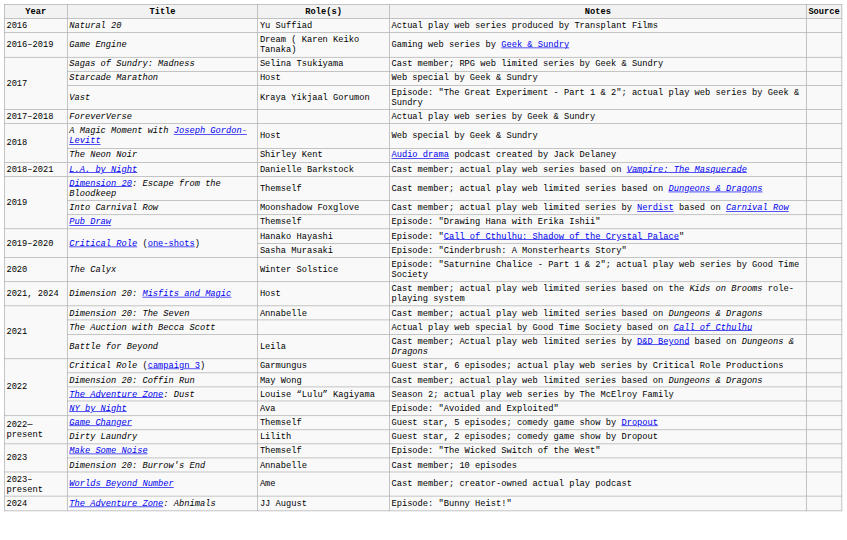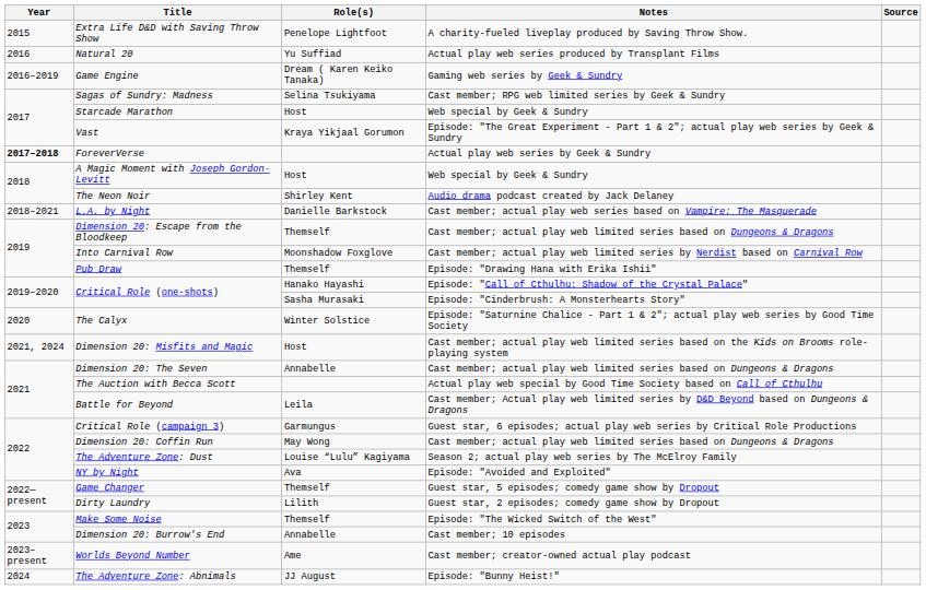 <table class="wikitable sortable">
 <tr>
 <th>Year</th>
 <th>Title</th>
 <th>Role(s)</th>
 <th>Notes</th>
 <th>Source</th>
+</tr>
+<tr>
+<td>2015</td>
+<td><em>Extra Life D&D with Saving Throw Show</em></td>
+<td>Penelope Lightfoot</td>
+<td>A charity-fueled liveplay produced by Saving Throw Show.</td>
+<td></td>
 </tr>
 <tr>
 <td>2016</td>
 <td><em>Natural 20</em></td>
 <td>Yu Suffiad</td>
 <td>Actual play web series produced by Transplant Films</td>
 <td></td>
 </tr>
 <tr>
 <td>2016–2019</td>
 <td><em>Game Engine</em></td>
 <td>Dream ( Karen Keiko Tanaka)</td>
 <td>Gaming web series by <a href='#'>Geek & Sundry</a></td>
 <td></td>
 </tr>
 <tr>
 <td rowspan="3">2017</td>
 <td><em>Sagas of Sundry: Madness</em></td>
 <td>Selina Tsukiyama</td>
 <td>Cast member; RPG web limited series by Geek & Sundry</td>
 <td></td>
 </tr>
 <tr>
 <td><em>Starcade Marathon</em></td>
 <td>Host</td>
 <td>Web special by Geek & Sundry</td>
 <td></td>
 </tr>
 <tr>
 <td><em>Vast</em></td>
 <td>Kraya Yikjaal Gorumon</td>
 <td>Episode: "The Great Experiment - Part 1 & 2"; actual play web series by Geek & Sundry</td>
 <td></td>
 </tr>
 <tr>
-<td>2017–2018</td>
+<td><strong>2017–2018</strong></td>
 <td><em>ForeverVerse</em></td>
 <td></td>
 <td>Actual play web series by Geek & Sundry</td>
 <td></td>
 </tr>
 <tr>
 <td rowspan="2">2018</td>
 <td><em>A Magic Moment with <a href='#'>Joseph Gordon-Levitt</a></em></td>
 <td>Host</td>
 <td>Web special by Geek & Sundry</td>
 <td></td>
 </tr>
 <tr>
 <td><em>The Neon Noir</em></td>
 <td>Shirley Kent</td>
 <td><a href='#'>Audio drama</a> podcast created by Jack Delaney</td>
 <td></td>
 </tr>
 <tr>
 <td>2018–2021</td>
 <td><em><a href='#'>L.A. by Night</a></em></td>
 <td>Danielle Barkstock</td>
 <td>Cast member; actual play web series based on <em><a href='#'>Vampire: The Masquerade</a></em></td>
 <td></td>
 </tr>
 <tr>
 <td rowspan="3">2019</td>
 <td><em><a href='#'>Dimension 20</a>: Escape from the Bloodkeep</em></td>
 <td>Themself</td>
 <td>Cast member; actual play web limited series based on <em><a href='#'>Dungeons & Dragons</a></em></td>
 <td></td>
 </tr>
 <tr>
 <td><em>Into Carnival Row</em></td>
 <td>Moonshadow Foxglove</td>
 <td>Cast member; actual play web limited series by <a href='#'>Nerdist</a> based on <em><a href='#'>Carnival Row</a></em></td>
 <td></td>
 </tr>
 <tr>
 <td><em><a href='#'>Pub Draw</a></em></td>
 <td>Themself</td>
 <td>Episode: "Drawing Hana with Erika Ishii"</td>
 <td></td>
 </tr>
 <tr>
 <td rowspan="2">2019–2020</td>
 <td rowspan="2"><em><a href='#'>Critical Role</a></em> (<a href='#'>one-shots</a>)</td>
 <td>Hanako Hayashi</td>
 <td>Episode: "<a href='#'>Call of Cthulhu: Shadow of the Crystal Palace</a>"</td>
 <td></td>
 </tr>
 <tr>
 <td>Sasha Murasaki</td>
 <td>Episode: "Cinderbrush: A Monsterhearts Story"</td>
 <td></td>
 </tr>
 <tr>
 <td>2020</td>
 <td><em>The Calyx</em></td>
 <td>Winter Solstice</td>
 <td>Episode: "Saturnine Chalice - Part 1 & 2"; actual play web series by Good Time Society</td>
 <td></td>
 </tr>
 <tr>
 <td>2021, 2024</td>
 <td><em>Dimension 20: <a href='#'>Misfits and Magic</a></em></td>
 <td>Host</td>
 <td>Cast member; actual play web limited series based on the <em>Kids on Brooms</em> role-playing system</td>
 <td></td>
 </tr>
 <tr>
 <td rowspan="3">2021</td>
 <td><em>Dimension 20: The Seven</em></td>
 <td>Annabelle</td>
 <td>Cast member; actual play web limited series based on <em>Dungeons & Dragons</em></td>
 <td></td>
 </tr>
 <tr>
 <td><em>The Auction with Becca Scott</em></td>
 <td></td>
 <td>Actual play web special by Good Time Society based on <em><a href='#'>Call of Cthulhu</a></em></td>
 <td></td>
 </tr>
 <tr>
 <td><em>Battle for Beyond</em></td>
 <td>Leila</td>
 <td>Cast member; Actual play web limited series by <a href='#'>D&D Beyond</a> based on <em>Dungeons & Dragons</em></td>
 <td></td>
 </tr>
 <tr>
 <td rowspan="4">2022</td>
 <td><em>Critical Role</em> (<a href='#'>campaign 3</a>)</td>
 <td>Garmungus</td>
 <td>Guest star, 6 episodes; actual play web series by Critical Role Productions</td>
 <td></td>
 </tr>
 <tr>
 <td><em>Dimension 20: Coffin Run</em></td>
 <td>May Wong</td>
 <td>Cast member; actual play web limited series based on <em>Dungeons & Dragons</em></td>
 <td></td>
 </tr>
 <tr>
 <td><em><a href='#'>The Adventure Zone</a>: Dust</em></td>
 <td>Louise “Lulu” Kagiyama</td>
 <td>Season 2; actual play web series by The McElroy Family</td>
 <td></td>
 </tr>
 <tr>
 <td><em><a href='#'>NY by Night</a></em></td>
 <td>Ava</td>
 <td>Episode: "Avoided and Exploited"</td>
 <td></td>
 </tr>
 <tr>
 <td rowspan="2">2022—present</td>
 <td><em><a href='#'>Game Changer</a></em></td>
 <td>Themself</td>
 <td>Guest star, 5 episodes; comedy game show by <a href='#'>Dropout</a></td>
 <td></td>
 </tr>
 <tr>
 <td><em>Dirty Laundry</em></td>
 <td>Lilith</td>
 <td>Guest star, 2 episodes; comedy game show by Dropout</td>
 <td></td>
 </tr>
 <tr>
 <td rowspan="2">2023</td>
 <td><em><a href='#'>Make Some Noise</a></em></td>
 <td>Themself</td>
 <td>Episode: "The Wicked Switch of the West"</td>
 <td></td>
 </tr>
 <tr>
 <td><em>Dimension 20: Burrow's End</em></td>
 <td>Annabelle</td>
 <td>Cast member; 10 episodes</td>
 <td></td>
 </tr>
 <tr>
 <td>2023–present</td>
 <td><em><a href='#'>Worlds Beyond Number</a></em></td>
 <td>Ame</td>
 <td>Cast member; creator-owned actual play podcast</td>
 <td></td>
 </tr>
 <tr>
 <td>2024</td>
 <td><em><a href='#'>The Adventure Zone</a>: Abnimals</em></td>
 <td>JJ August</td>
 <td>Episode: "Bunny Heist!"</td>
 <td></td>
 </tr>
 </table>
